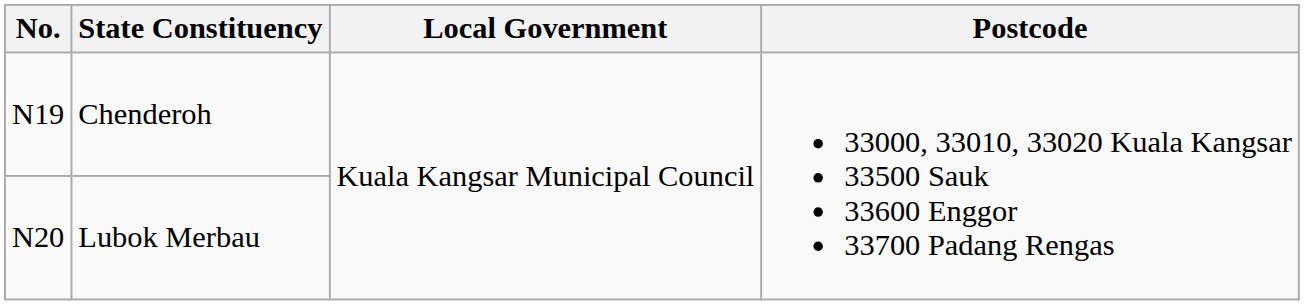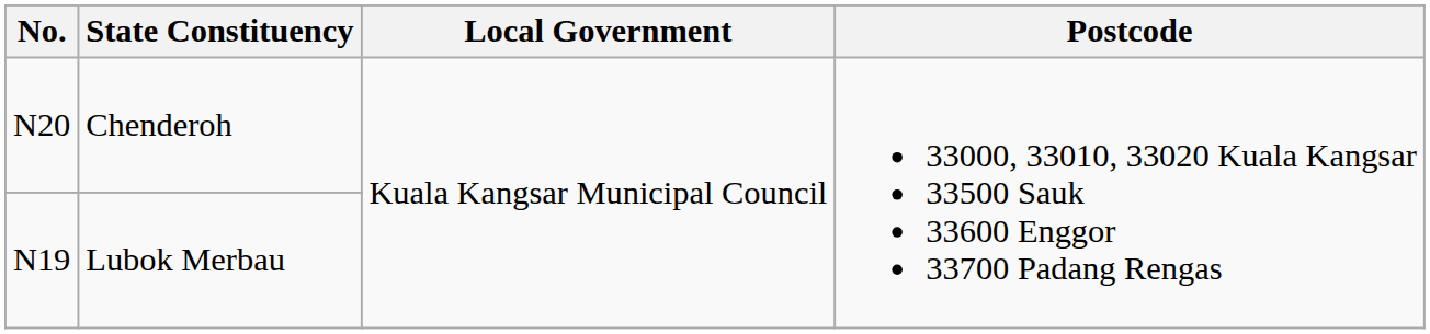 <table class="wikitable">
 <tr>
 <th>No.</th>
 <th>State Constituency</th>
 <th>Local Government</th>
 <th>Postcode</th>
 </tr>
 <tr>
-<td>N19</td>
+<td>N20</td>
 <td>Chenderoh</td>
 <td rowspan="2">Kuala Kangsar Municipal Council</td>
 <td rowspan="2"><br><ul><li>33000, 33010, 33020 Kuala Kangsar</li><li>33500 Sauk</li><li>33600 Enggor</li><li>33700 Padang Rengas</li></ul></td>
 </tr>
 <tr>
-<td>N20</td>
+<td>N19</td>
 <td>Lubok Merbau</td>
 </tr>
 </table>
